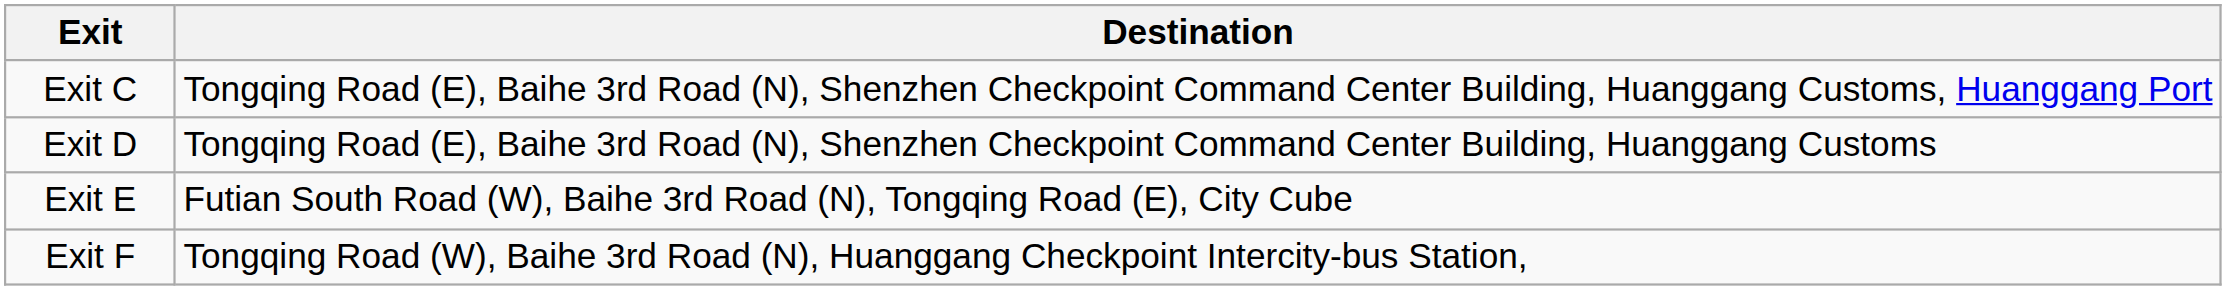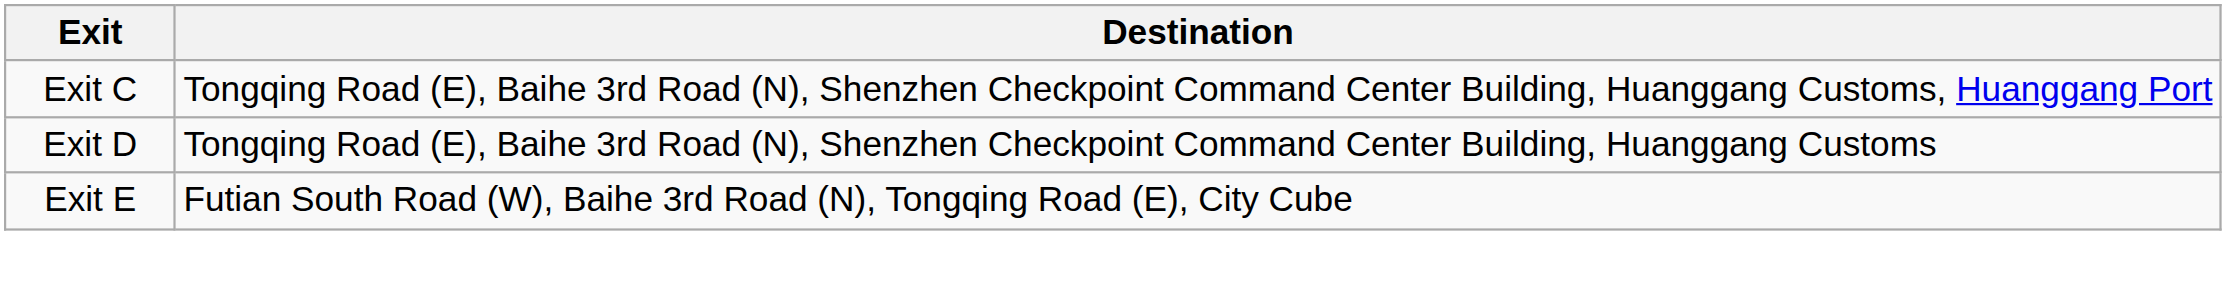 <table class="wikitable">
 <tr>
 <th style="width:70px">Exit</th>
 <th>Destination</th>
 </tr>
 <tr>
 <td align="center">Exit C</td>
 <td>Tongqing Road (E), Baihe 3rd Road (N), Shenzhen Checkpoint Command Center Building, Huanggang Customs, <a href='#'>Huanggang Port</a></td>
 </tr>
 <tr>
 <td align="center">Exit D</td>
 <td>Tongqing Road (E), Baihe 3rd Road (N), Shenzhen Checkpoint Command Center Building, Huanggang Customs</td>
 </tr>
 <tr>
 <td align="center">Exit E</td>
 <td>Futian South Road (W), Baihe 3rd Road (N), Tongqing Road (E), City Cube</td>
 </tr>
-<tr>
-<td align="center">Exit F</td>
-<td>Tongqing Road (W), Baihe 3rd Road (N), Huanggang Checkpoint Intercity-bus Station,</td>
-</tr>
 </table>
